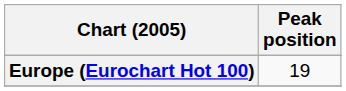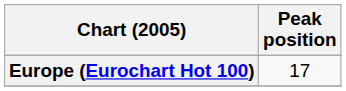 <table class="wikitable sortable plainrowheaders" style="text-align:center">
 <tr>
 <th scope="col">Chart (2005)</th>
 <th scope="col">Peak<br>position</th>
 </tr>
 <tr>
 </tr>
 <tr>
 </tr>
 <tr>
 <th scope="row">Europe (<a href='#'>Eurochart Hot 100</a>)</th>
-<td>19</td>
+<td>17</td>
 </tr>
 <tr>
 </tr>
 <tr>
 </tr>
 <tr>
 </tr>
 <tr>
 </tr>
 <tr>
 </tr>
 <tr>
 </tr>
 <tr>
 </tr>
 <tr>
 </tr>
 <tr>
 </tr>
 <tr>
 </tr>
 </table>
